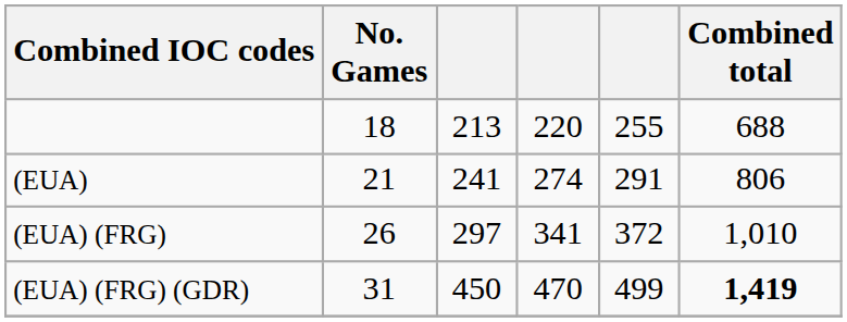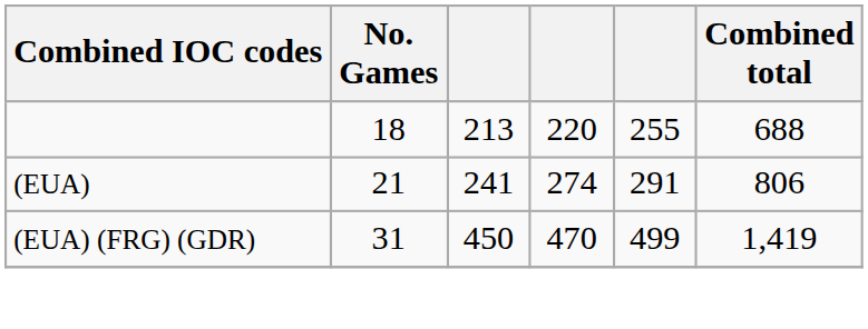 <table class="wikitable sortable" style="margin-top:0em; text-align:center; font-size:90%;">
 <tr>
 <th>Combined IOC codes</th>
 <th style="width:3em;">No. Games</th>
 <th style="width:2em;"></th>
 <th style="width:2em;"></th>
 <th style="width:2em;"></th>
 <th style="width:3.5em;">Combined total</th>
 </tr>
 <tr>
 <td align=left></td>
 <td>18</td>
 <td>213</td>
 <td>220</td>
 <td>255</td>
 <td>688</td>
 </tr>
 <tr>
 <td align=left><small> (EUA)</small></td>
 <td>21</td>
 <td>241</td>
 <td>274</td>
 <td>291</td>
 <td>806</td>
 </tr>
 <tr>
-<td align=left><small> (EUA) (FRG)</small></td>
-<td>26</td>
-<td>297</td>
-<td>341</td>
-<td>372</td>
-<td>1,010</td>
-</tr>
-<tr>
 <td align=left><small> (EUA) (FRG) (GDR)</small></td>
 <td>31</td>
 <td>450</td>
 <td>470</td>
 <td>499</td>
-<td><strong>1,419</strong></td>
+<td>1,419</td>
 </tr>
 <tr class="sortbottom">
 </tr>
 </table>
